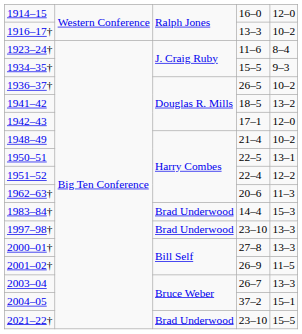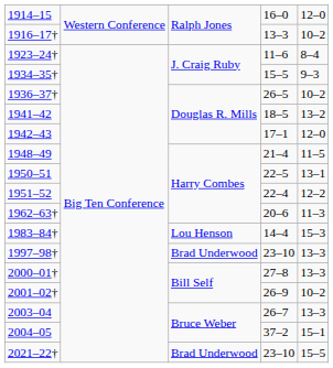 <table class="wikitable">
 <tr>
 <td><a href='#'>1914–15</a></td>
 <td rowspan=2><a href='#'>Western Conference</a></td>
 <td rowspan=2><a href='#'>Ralph Jones</a></td>
 <td>16–0</td>
 <td>12–0</td>
 </tr>
 <tr>
 <td><a href='#'>1916–17</a>†</td>
 <td>13–3</td>
 <td>10–2</td>
 </tr>
 <tr>
 <td><a href='#'>1923–24</a>†</td>
 <td rowspan=20><a href='#'>Big Ten Conference</a></td>
 <td rowspan=2><a href='#'>J. Craig Ruby</a></td>
 <td>11–6</td>
 <td>8–4</td>
 </tr>
 <tr>
 <td><a href='#'>1934–35</a>†</td>
 <td>15–5</td>
 <td>9–3</td>
 </tr>
 <tr>
 <td><a href='#'>1936–37</a>†</td>
 <td rowspan=3><a href='#'>Douglas R. Mills</a></td>
 <td>26–5</td>
 <td>10–2</td>
 </tr>
 <tr>
 <td><a href='#'>1941–42</a></td>
 <td>18–5</td>
 <td>13–2</td>
 </tr>
 <tr>
 <td><a href='#'>1942–43</a></td>
 <td>17–1</td>
 <td>12–0</td>
 </tr>
 <tr>
 <td><a href='#'>1948–49</a></td>
 <td rowspan=4><a href='#'>Harry Combes</a></td>
 <td>21–4</td>
-<td>10–2</td>
+<td>11–5</td>
 </tr>
 <tr>
 <td><a href='#'>1950–51</a></td>
 <td>22–5</td>
 <td>13–1</td>
 </tr>
 <tr>
 <td><a href='#'>1951–52</a></td>
 <td>22–4</td>
 <td>12–2</td>
 </tr>
 <tr>
 <td><a href='#'>1962–63</a>†</td>
 <td>20–6</td>
 <td>11–3</td>
 </tr>
 <tr>
 <td><a href='#'>1983–84</a>†</td>
-<td><a href='#'>Brad Underwood</a></td>
+<td><a href='#'>Lou Henson</a></td>
 <td>14–4</td>
 <td>15–3</td>
 </tr>
 <tr>
 <td><a href='#'>1997–98</a>†</td>
 <td><a href='#'>Brad Underwood</a></td>
 <td>23–10</td>
 <td>13–3</td>
 </tr>
 <tr>
 <td><a href='#'>2000–01</a>†</td>
 <td rowspan=2><a href='#'>Bill Self</a></td>
 <td>27–8</td>
 <td>13–3</td>
 </tr>
 <tr>
 <td><a href='#'>2001–02</a>†</td>
 <td>26–9</td>
-<td>11–5</td>
+<td>10–2</td>
 </tr>
 <tr>
 <td><a href='#'>2003–04</a></td>
 <td rowspan=2><a href='#'>Bruce Weber</a></td>
 <td>26–7</td>
 <td>13–3</td>
 </tr>
 <tr>
 <td><a href='#'>2004–05</a></td>
 <td>37–2</td>
 <td>15–1</td>
 </tr>
 <tr>
 <td><a href='#'>2021–22</a>†</td>
 <td><a href='#'>Brad Underwood</a></td>
 <td>23–10</td>
 <td>15–5</td>
 </tr>
 </table>
